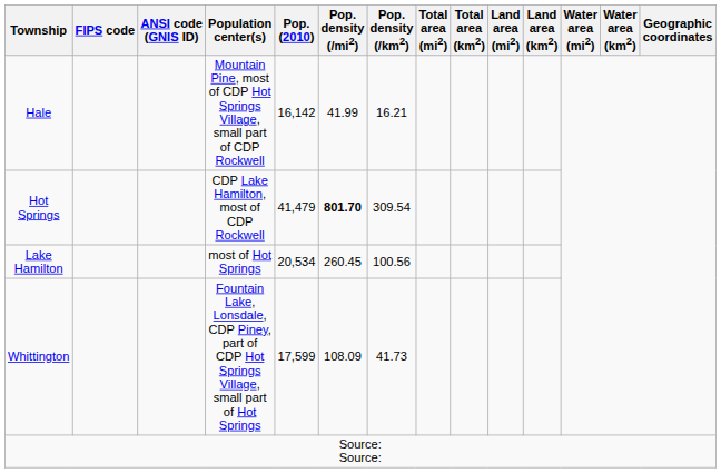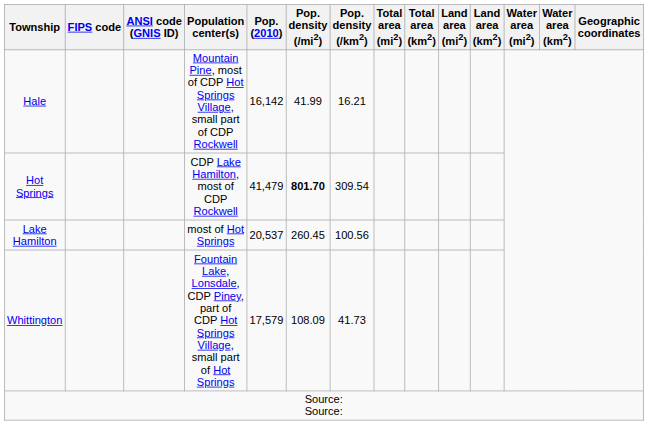 <table class="wikitable sortable" style="text-align:center; font-size:90%;">
 <tr style="background:#ccf;">
 <th>Township</th>
 <th><a href='#'>FIPS</a> code</th>
 <th><a href='#'>ANSI</a> code<br>(<a href='#'>GNIS</a> ID)</th>
 <th>Population<br>center(s)</th>
 <th>Pop.<br>(<a href='#'>2010</a>)</th>
 <th>Pop.<br>density<br>(/mi<sup>2</sup>)</th>
 <th>Pop.<br>density<br>(/km<sup>2</sup>)</th>
 <th>Total area<br>(mi<sup>2</sup>)</th>
 <th>Total area<br>(km<sup>2</sup>)</th>
 <th>Land area<br>(mi<sup>2</sup>)</th>
 <th>Land area<br>(km<sup>2</sup>)</th>
 <th>Water area<br>(mi<sup>2</sup>)</th>
 <th>Water area<br>(km<sup>2</sup>)</th>
 <th>Geographic coordinates</th>
 </tr>
 <tr>
 <td><a href='#'>Hale</a></td>
 <td></td>
 <td></td>
 <td><a href='#'>Mountain Pine</a>, most of CDP <a href='#'>Hot Springs Village</a>, small part of CDP <a href='#'>Rockwell</a></td>
 <td>16,142</td>
 <td>41.99</td>
 <td>16.21</td>
 <td></td>
 <td></td>
 <td></td>
 <td></td>
 </tr>
 <tr>
 <td><a href='#'>Hot Springs</a></td>
 <td></td>
 <td></td>
 <td>CDP <a href='#'>Lake Hamilton</a>, most of CDP <a href='#'>Rockwell</a></td>
 <td>41,479</td>
 <td><strong>801.70</strong></td>
 <td>309.54</td>
 <td></td>
 <td></td>
 <td></td>
 <td></td>
 </tr>
 <tr>
 <td><a href='#'>Lake Hamilton</a></td>
 <td></td>
 <td></td>
 <td>most of <a href='#'>Hot Springs</a></td>
-<td>20,534</td>
+<td>20,537</td>
 <td>260.45</td>
 <td>100.56</td>
 <td></td>
 <td></td>
 <td></td>
 <td></td>
 </tr>
 <tr>
 <td><a href='#'>Whittington</a></td>
 <td></td>
 <td></td>
 <td><a href='#'>Fountain Lake</a>, <a href='#'>Lonsdale</a>, CDP <a href='#'>Piney</a>, part of CDP <a href='#'>Hot Springs Village</a>, small part of <a href='#'>Hot Springs</a></td>
-<td>17,599</td>
+<td>17,579</td>
 <td>108.09</td>
 <td>41.73</td>
 <td></td>
 <td></td>
 <td></td>
 <td></td>
 </tr>
 <tr>
 <td colspan=14>Source: <br>Source: </td>
 </tr>
 </table>
